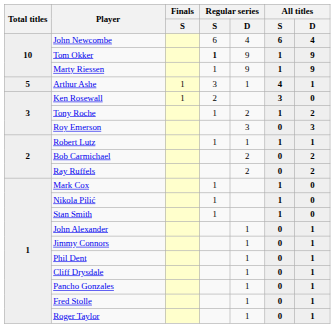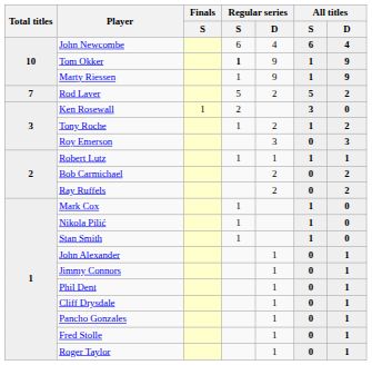 <table class="wikitable" style="font-size:90%;">
 <tr>
 <th width=70 rowspan=2>Total titles</th>
 <th width=180 rowspan=2>Player</th>
 <th width=50 colspan="1">Finals</th>
 <th width=100 colspan="2">Regular series</th>
 <th width=100 colspan="2">All titles</th>
 </tr>
 <tr align=center>
 <th>S</th>
 <th>S</th>
 <th>D</th>
 <th>S</th>
 <th>D</th>
 </tr>
 <tr align=center>
 <td rowspan=3 bgcolor=#efefef><strong>10</strong></td>
 <td align=left> <a href='#'>John Newcombe</a></td>
 <td bgcolor="#ffffcc"></td>
 <td>6</td>
 <td>4</td>
 <td bgcolor=#efefef><strong>6</strong></td>
 <td bgcolor=#efefef><strong>4</strong></td>
 </tr>
 <tr align=center>
 <td align=left> <a href='#'>Tom Okker</a></td>
 <td bgcolor="#ffffcc"></td>
 <td><strong>1</strong></td>
 <td>9</td>
 <td bgcolor=#efefef><strong>1</strong></td>
 <td bgcolor=#efefef><strong>9</strong></td>
 </tr>
 <tr align=center>
 <td align=left> <a href='#'>Marty Riessen</a></td>
 <td bgcolor="#ffffcc"></td>
 <td>1</td>
 <td>9</td>
 <td bgcolor=#efefef><strong>1</strong></td>
 <td bgcolor=#efefef><strong>9</strong></td>
 </tr>
 <tr align=center>
-<td rowspan=1 bgcolor=#efefef><strong>5</strong></td>
-<td align=left> <a href='#'>Arthur Ashe</a></td>
-<td bgcolor="#ffffcc">1</td>
-<td>3</td>
-<td>1</td>
-<td bgcolor=#efefef><strong>4</strong></td>
-<td bgcolor=#efefef><strong>1</strong></td>
+<td rowspan=1 bgcolor=#efefef><strong>7</strong></td>
+<td align=left> <a href='#'>Rod Laver</a></td>
+<td bgcolor="#ffffcc"></td>
+<td>5</td>
+<td>2</td>
+<td bgcolor=#efefef><strong>5</strong></td>
+<td bgcolor=#efefef><strong>2</strong></td>
 </tr>
 <tr align=center>
 <td rowspan=3 bgcolor=#efefef><strong>3</strong></td>
 <td align=left> <a href='#'>Ken Rosewall</a></td>
 <td bgcolor="#ffffcc">1</td>
 <td>2</td>
 <td></td>
 <td bgcolor=#efefef><strong>3</strong></td>
 <td bgcolor=#efefef><strong>0</strong></td>
 </tr>
 <tr align=center>
 <td align=left> <a href='#'>Tony Roche</a></td>
 <td bgcolor="#ffffcc"></td>
 <td>1</td>
 <td>2</td>
 <td bgcolor=#efefef><strong>1</strong></td>
 <td bgcolor=#efefef><strong>2</strong></td>
 </tr>
 <tr align=center>
 <td align=left> <a href='#'>Roy Emerson</a></td>
 <td bgcolor="#ffffcc"></td>
 <td></td>
 <td>3</td>
 <td bgcolor=#efefef><strong>0</strong></td>
 <td bgcolor=#efefef><strong>3</strong></td>
 </tr>
 <tr align=center>
 <td rowspan=3 bgcolor=#efefef><strong>2</strong></td>
 <td align=left> <a href='#'>Robert Lutz</a></td>
 <td bgcolor="#ffffcc"></td>
 <td>1</td>
 <td>1</td>
 <td bgcolor=#efefef><strong>1</strong></td>
 <td bgcolor=#efefef><strong>1</strong></td>
 </tr>
 <tr align=center>
 <td align=left> <a href='#'>Bob Carmichael</a></td>
 <td bgcolor="#ffffcc"></td>
 <td></td>
 <td>2</td>
 <td bgcolor=#efefef><strong>0</strong></td>
 <td bgcolor=#efefef><strong>2</strong></td>
 </tr>
 <tr align=center>
 <td align=left> <a href='#'>Ray Ruffels</a></td>
 <td bgcolor="#ffffcc"></td>
 <td></td>
 <td>2</td>
 <td bgcolor=#efefef><strong>0</strong></td>
 <td bgcolor=#efefef><strong>2</strong></td>
 </tr>
 <tr align=center>
 <td rowspan=10 bgcolor=#efefef><strong>1</strong></td>
 <td align=left> <a href='#'>Mark Cox</a></td>
 <td bgcolor="#ffffcc"></td>
 <td>1</td>
 <td></td>
 <td bgcolor=#efefef><strong>1</strong></td>
 <td bgcolor=#efefef><strong>0</strong></td>
 </tr>
 <tr align=center>
 <td align=left> <a href='#'>Nikola Pilić</a></td>
 <td bgcolor="#ffffcc"></td>
 <td>1</td>
 <td></td>
 <td bgcolor=#efefef><strong>1</strong></td>
 <td bgcolor=#efefef><strong>0</strong></td>
 </tr>
 <tr align=center>
 <td align=left> <a href='#'>Stan Smith</a></td>
 <td bgcolor="#ffffcc"></td>
 <td>1</td>
 <td></td>
 <td bgcolor=#efefef><strong>1</strong></td>
 <td bgcolor=#efefef><strong>0</strong></td>
 </tr>
 <tr align=center>
 <td align=left> <a href='#'>John Alexander</a></td>
 <td bgcolor="#ffffcc"></td>
 <td></td>
 <td>1</td>
 <td bgcolor=#efefef><strong>0</strong></td>
 <td bgcolor=#efefef><strong>1</strong></td>
 </tr>
 <tr align=center>
 <td align=left> <a href='#'>Jimmy Connors</a></td>
 <td bgcolor="#ffffcc"></td>
 <td></td>
 <td>1</td>
 <td bgcolor=#efefef><strong>0</strong></td>
 <td bgcolor=#efefef><strong>1</strong></td>
 </tr>
 <tr align=center>
 <td align=left> <a href='#'>Phil Dent</a></td>
 <td bgcolor="#ffffcc"></td>
 <td></td>
 <td>1</td>
 <td bgcolor=#efefef><strong>0</strong></td>
 <td bgcolor=#efefef><strong>1</strong></td>
 </tr>
 <tr align=center>
 <td align=left> <a href='#'>Cliff Drysdale</a></td>
 <td bgcolor="#ffffcc"></td>
 <td></td>
 <td>1</td>
 <td bgcolor=#efefef><strong>0</strong></td>
 <td bgcolor=#efefef><strong>1</strong></td>
 </tr>
 <tr align=center>
 <td align=left> <a href='#'>Pancho Gonzales</a></td>
 <td bgcolor="#ffffcc"></td>
 <td></td>
 <td>1</td>
 <td bgcolor=#efefef><strong>0</strong></td>
 <td bgcolor=#efefef><strong>1</strong></td>
 </tr>
 <tr align=center>
 <td align=left> <a href='#'>Fred Stolle</a></td>
 <td bgcolor="#ffffcc"></td>
 <td></td>
 <td>1</td>
 <td bgcolor=#efefef><strong>0</strong></td>
 <td bgcolor=#efefef><strong>1</strong></td>
 </tr>
 <tr align=center>
 <td align=left> <a href='#'>Roger Taylor</a></td>
 <td bgcolor="#ffffcc"></td>
 <td></td>
 <td>1</td>
 <td bgcolor=#efefef><strong>0</strong></td>
 <td bgcolor=#efefef><strong>1</strong></td>
 </tr>
 </table>
